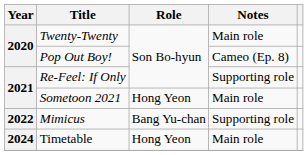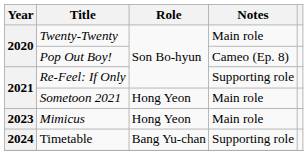 <table class="wikitable sortable plainrowheaders">
 <tr>
 <th scope="col">Year</th>
 <th scope="col">Title</th>
 <th scope="col">Role</th>
 <th scope="col">Notes</th>
 <th scope="col" class="unsortable"></th>
 </tr>
 <tr>
 <th scope="row" rowspan="2">2020</th>
 <td><em>Twenty-Twenty</em></td>
 <td rowspan="3">Son Bo-hyun</td>
 <td>Main role</td>
 <td></td>
 </tr>
 <tr>
 <td><em>Pop Out Boy!</em></td>
 <td>Cameo (Ep. 8)</td>
 <td></td>
 </tr>
 <tr>
 <th scope="row" rowspan="2">2021</th>
 <td><em>Re-Feel: If Only</em></td>
 <td>Supporting role</td>
 <td></td>
 </tr>
 <tr>
 <td><em>Sometoon 2021</em></td>
 <td>Hong Yeon</td>
 <td>Main role</td>
 <td></td>
 </tr>
 <tr>
-<th scope="row">2022</th>
+<th scope="row">2023</th>
 <td><em>Mimicus</em></td>
+<td>Hong Yeon</td>
+<td>Main role</td>
+<td></td>
+</tr>
+<tr>
+<th scope="row">2024</th>
+<td>Timetable</td>
 <td>Bang Yu-chan</td>
 <td>Supporting role</td>
 <td></td>
 </tr>
 <tr>
-<th scope="row">2024</th>
-<td>Timetable</td>
-<td>Hong Yeon</td>
-<td>Main role</td>
-<td></td>
-</tr>
-<tr>
 </tr>
 </table>
